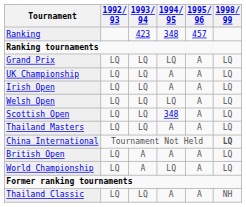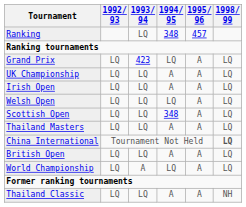 <table class="wikitable" style="font-size:85%">
 <tr>
 <th>Tournament</th>
 <th><a href='#'>1992/<br>93</a></th>
 <th><a href='#'>1993/<br>94</a></th>
 <th><a href='#'>1994/<br>95</a></th>
 <th><a href='#'>1995/<br>96</a></th>
 <th><a href='#'>1998/<br>99</a></th>
 </tr>
 <tr>
 <td style="background:#EFEFEF;"><a href='#'>Ranking</a></td>
 <td align="center"></td>
-<td align="center"><a href='#'>423</a></td>
+<td align="center" style="color:#555555;">LQ</td>
 <td align="center"><a href='#'>348</a></td>
 <td align="center"><a href='#'>457</a></td>
 <td align="center"></td>
 </tr>
 <tr>
 <td colspan="10"><strong>Ranking tournaments</strong></td>
 </tr>
 <tr>
 <td style="background:#EFEFEF;"><a href='#'>Grand Prix</a></td>
 <td align="center" style="color:#555555;">LQ</td>
-<td align="center" style="color:#555555;">LQ</td>
+<td align="center"><a href='#'>423</a></td>
 <td align="center" style="color:#555555;">LQ</td>
 <td align="center" style="color:#555555;">A</td>
 <td align="center" style="color:#555555;">LQ</td>
 </tr>
 <tr>
 <td style="background:#EFEFEF;"><a href='#'>UK Championship</a></td>
 <td align="center" style="color:#555555;">LQ</td>
 <td align="center" style="color:#555555;">LQ</td>
 <td align="center" style="color:#555555;">A</td>
 <td align="center" style="color:#555555;">A</td>
 <td align="center" style="color:#555555;">LQ</td>
 </tr>
 <tr>
 <td style="background:#EFEFEF;"><a href='#'>Irish Open</a></td>
 <td align="center" style="color:#555555;">LQ</td>
 <td align="center" style="color:#555555;">LQ</td>
 <td align="center" style="color:#555555;">A</td>
 <td align="center" style="color:#555555;">A</td>
 <td align="center" style="color:#555555;">LQ</td>
 </tr>
 <tr>
 <td style="background:#EFEFEF;"><a href='#'>Welsh Open</a></td>
 <td align="center" style="color:#555555;">LQ</td>
 <td align="center" style="color:#555555;">LQ</td>
 <td align="center" style="color:#555555;">LQ</td>
 <td align="center" style="color:#555555;">A</td>
 <td align="center" style="color:#555555;">LQ</td>
 </tr>
 <tr>
 <td style="background:#EFEFEF;"><a href='#'>Scottish Open</a></td>
 <td align="center" style="color:#555555;">LQ</td>
 <td align="center" style="color:#555555;">LQ</td>
 <td align="center"><a href='#'>348</a></td>
 <td align="center" style="color:#555555;">A</td>
 <td align="center" style="color:#555555;">LQ</td>
 </tr>
 <tr>
 <td style="background:#EFEFEF;"><a href='#'>Thailand Masters</a></td>
 <td align="center" style="color:#555555;">LQ</td>
 <td align="center" style="color:#555555;">LQ</td>
 <td align="center" style="color:#555555;">A</td>
 <td align="center" style="color:#555555;">A</td>
 <td align="center" style="color:#555555;">LQ</td>
 </tr>
 <tr>
 <td style="background:#EFEFEF;"><a href='#'>China International</a></td>
 <td align="center" colspan="4" style="color:#555555;">Tournament Not Held</td>
 <td align="center" style="color:#555555;"><strong>LQ</strong></td>
 </tr>
 <tr>
 <td style="background:#EFEFEF;"><a href='#'>British Open</a></td>
 <td align="center" style="color:#555555;">LQ</td>
-<td align="center" style="color:#555555;">A</td>
+<td align="center" style="color:#555555;">LQ</td>
 <td align="center" style="color:#555555;">A</td>
 <td align="center" style="color:#555555;">A</td>
 <td align="center" style="color:#555555;">LQ</td>
 </tr>
 <tr>
 <td style="background:#EFEFEF;"><a href='#'>World Championship</a></td>
 <td align="center" style="color:#555555;">LQ</td>
 <td align="center" style="color:#555555;">A</td>
 <td align="center" style="color:#555555;">LQ</td>
 <td align="center" style="color:#555555;">A</td>
 <td align="center" style="color:#555555;">LQ</td>
 </tr>
 <tr>
 <td colspan="10"><strong>Former ranking tournaments</strong></td>
 </tr>
 <tr>
 <td style="background:#EFEFEF;"><a href='#'>Thailand Classic</a></td>
 <td align="center" style="color:#555555;">LQ</td>
 <td align="center" style="color:#555555;">LQ</td>
 <td align="center" style="color:#555555;">A</td>
 <td align="center" style="color:#555555;">A</td>
 <td align="center" style="color:#555555;">NH</td>
 </tr>
 </table>
